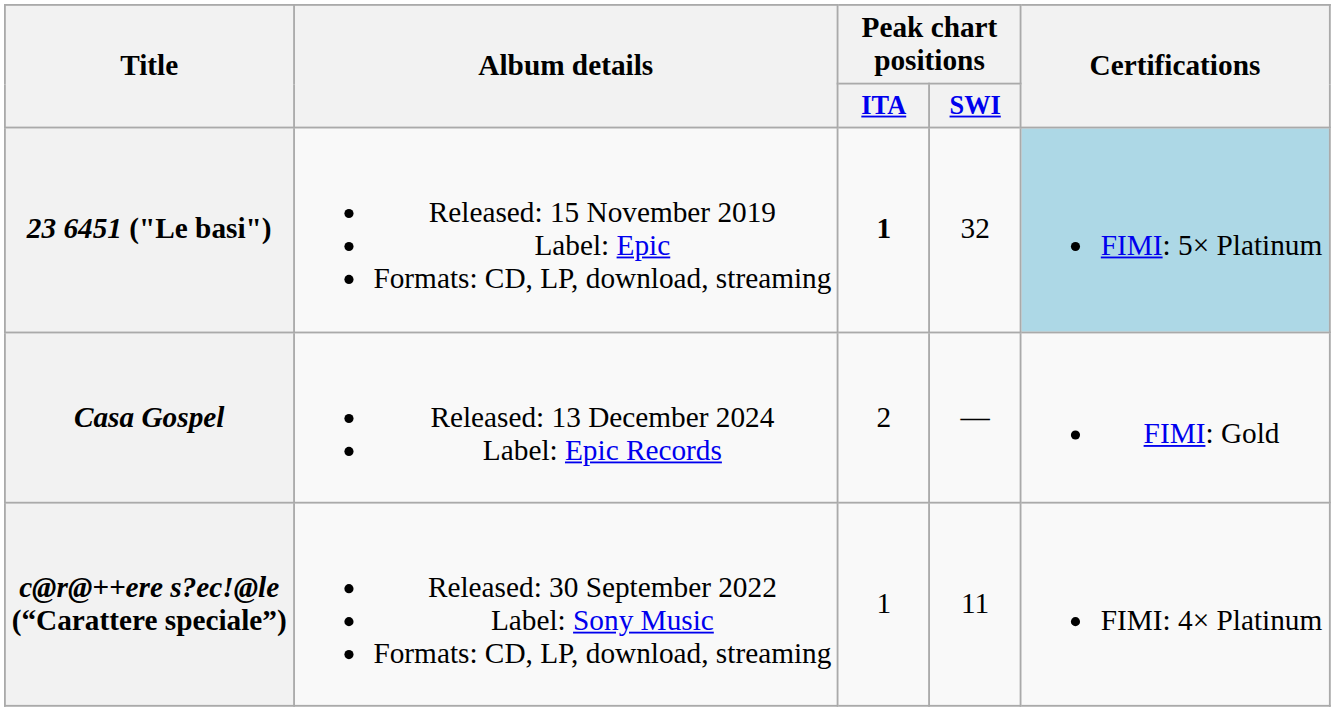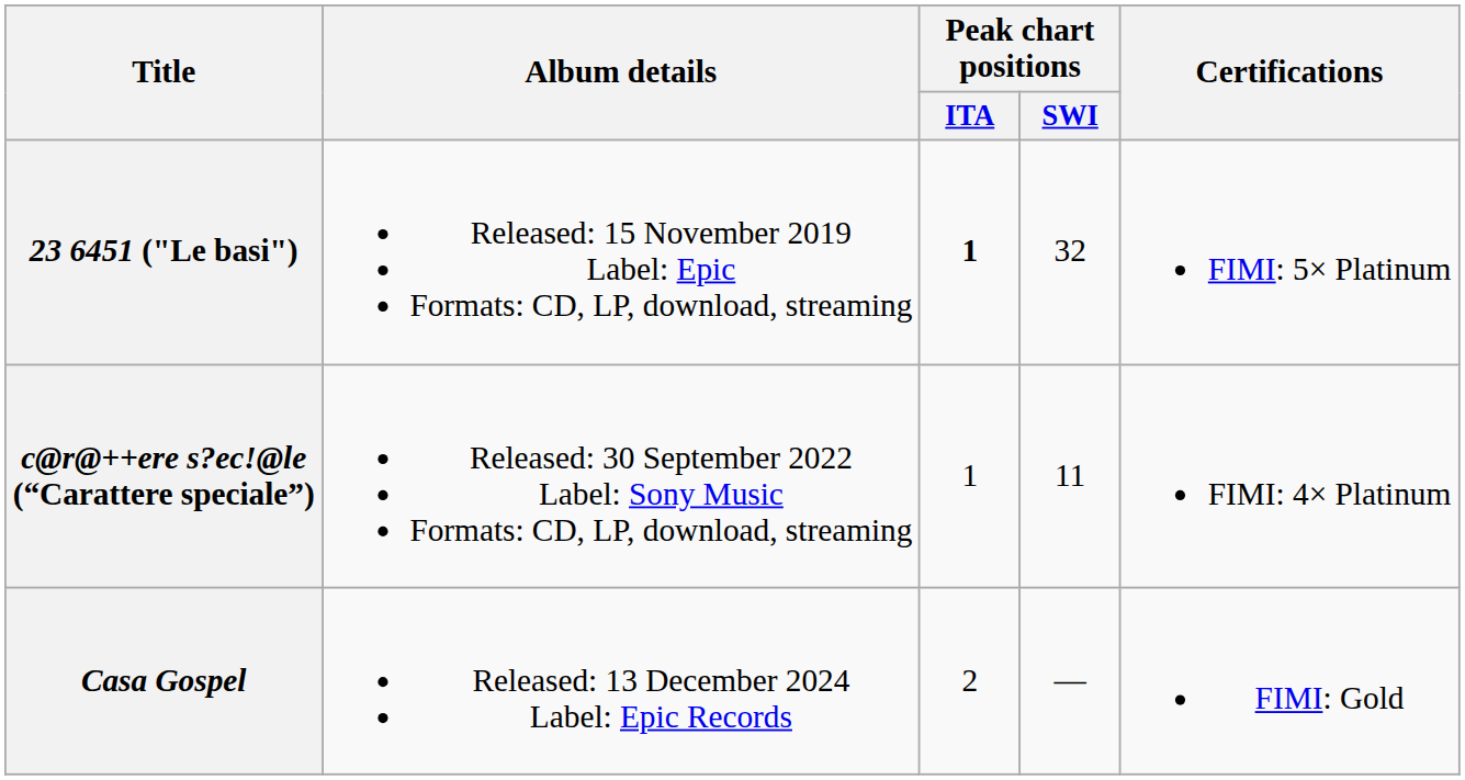 <table class="wikitable plainrowheaders" style="text-align:center;">
 <tr>
 <th scope="col" rowspan="2">Title</th>
 <th scope="col" rowspan="2">Album details</th>
 <th scope="col" colspan="2">Peak chart positions</th>
 <th scope="col" rowspan="2">Certifications</th>
 </tr>
 <tr>
 <th scope="col" style="width:3em;font-size:90%;"><a href='#'>ITA</a><br></th>
 <th scope="col" style="width:3em;font-size:90%;"><a href='#'>SWI</a><br></th>
 </tr>
 <tr>
 <th scope="row"><em>23 6451</em> ("Le basi")</th>
 <td><br><ul><li>Released: 15 November 2019</li><li>Label: <a href='#'>Epic</a></li><li>Formats: CD, LP, download, streaming</li></ul></td>
 <td><strong>1</strong></td>
 <td>32</td>
-<td style="background: lightblue;"><br><ul><li><a href='#'>FIMI</a>: 5× Platinum</li></ul></td>
+<td><br><ul><li><a href='#'>FIMI</a>: 5× Platinum</li></ul></td>
+</tr>
+<tr>
+<th scope="row"><em>c@r@++ere s?ec!@le</em><br>(“Carattere speciale”)</th>
+<td><br><ul><li>Released: 30 September 2022</li><li>Label: <a href='#'>Sony Music</a></li><li>Formats: CD, LP, download, streaming</li></ul></td>
+<td>1<br></td>
+<td>11</td>
+<td><br><ul><li>FIMI: 4× Platinum</li></ul></td>
 </tr>
 <tr>
 <th scope="row"><em>Casa Gospel</em><br></th>
 <td><br><ul><li>Released: 13 December 2024</li><li>Label: <a href='#'>Epic Records</a></li></ul></td>
 <td>2</td>
 <td>—</td>
 <td><br><ul><li><a href='#'>FIMI</a>: Gold</li></ul></td>
 </tr>
-<tr>
-<th scope="row"><em>c@r@++ere s?ec!@le</em><br>(“Carattere speciale”)</th>
-<td><br><ul><li>Released: 30 September 2022</li><li>Label: <a href='#'>Sony Music</a></li><li>Formats: CD, LP, download, streaming</li></ul></td>
-<td>1<br></td>
-<td>11</td>
-<td><br><ul><li>FIMI: 4× Platinum</li></ul></td>
-</tr>
 </table>
